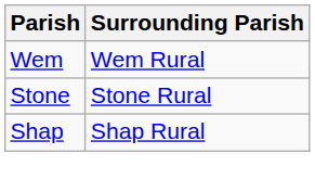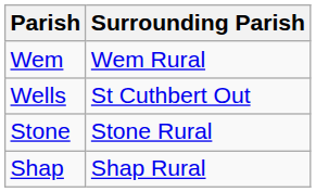 <table class="wikitable">
 <tr>
 <th>Parish</th>
 <th>Surrounding Parish</th>
 </tr>
 <tr>
 <td><a href='#'>Wem</a></td>
 <td><a href='#'>Wem Rural</a></td>
 </tr>
 <tr>
+<td><a href='#'>Wells</a></td>
+<td><a href='#'>St Cuthbert Out</a></td>
+</tr>
+<tr>
 <td><a href='#'>Stone</a></td>
 <td><a href='#'>Stone Rural</a></td>
 </tr>
 <tr>
 <td><a href='#'>Shap</a></td>
 <td><a href='#'>Shap Rural</a></td>
 </tr>
 </table>
